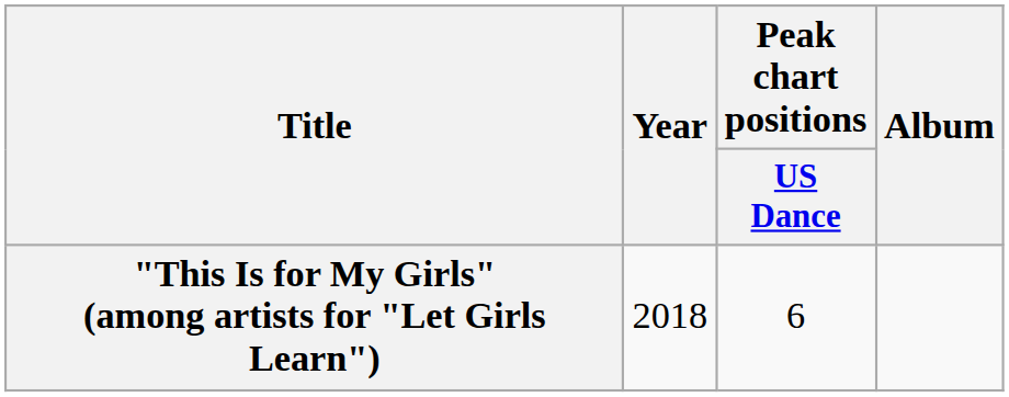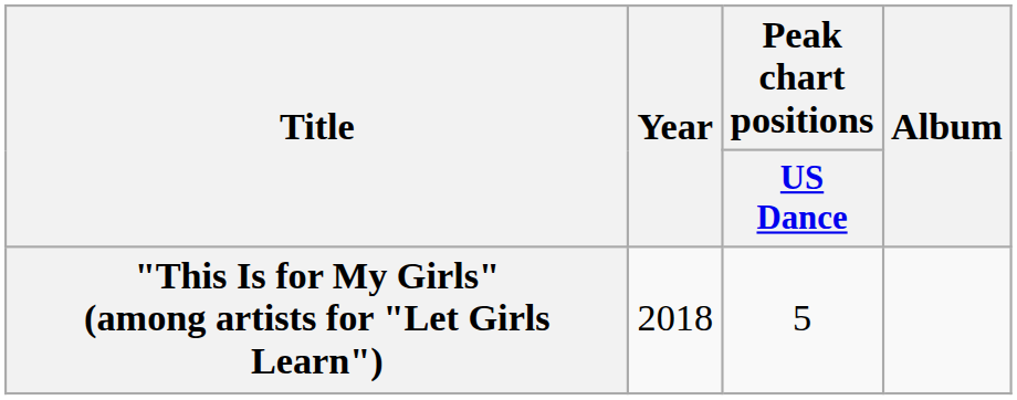 <table class="wikitable plainrowheaders" style="text-align:center;">
 <tr>
 <th scope="col" rowspan="2" style="width:16em;">Title</th>
 <th scope="col" rowspan="2">Year</th>
 <th scope="col" colspan="1">Peak chart positions</th>
 <th scope="col" rowspan="2">Album</th>
 </tr>
 <tr>
 <th scope="col" style="width:2.5em;font-size:90%;"><a href='#'>US<br>Dance</a><br></th>
 </tr>
 <tr>
 <th scope="row">"This Is for My Girls"<br><span>(among artists for "Let Girls Learn")</span></th>
 <td>2018</td>
-<td>6</td>
+<td>5</td>
 <td></td>
 </tr>
 </table>
